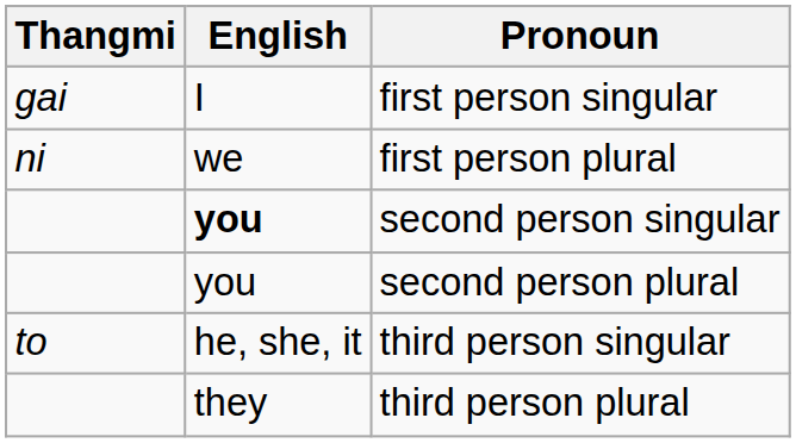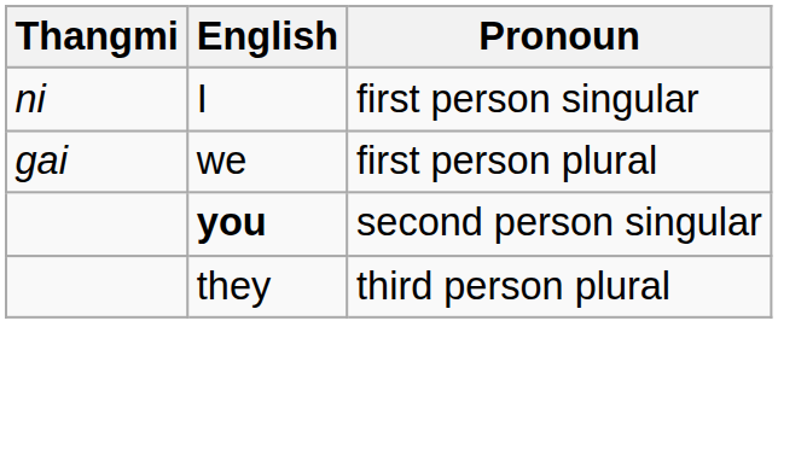 <table class="wikitable">
 <tr>
 <th><strong>Thangmi</strong></th>
 <th>English</th>
 <th>Pronoun</th>
 </tr>
 <tr>
-<td><em>gai</em></td>
+<td><em>ni</em></td>
 <td>I</td>
 <td>first person singular</td>
 </tr>
 <tr>
-<td><em>ni</em></td>
+<td><em>gai</em></td>
 <td>we</td>
 <td>first person plural</td>
 </tr>
 <tr>
 <td></td>
 <td><strong>you</strong></td>
 <td>second person singular</td>
 </tr>
 <tr>
 <td></td>
-<td>you</td>
-<td>second person plural</td>
-</tr>
-<tr>
-<td><em>to</em></td>
-<td>he, she, it</td>
-<td>third person singular</td>
-</tr>
-<tr>
-<td></td>
 <td>they</td>
 <td>third person plural</td>
 </tr>
 </table>
